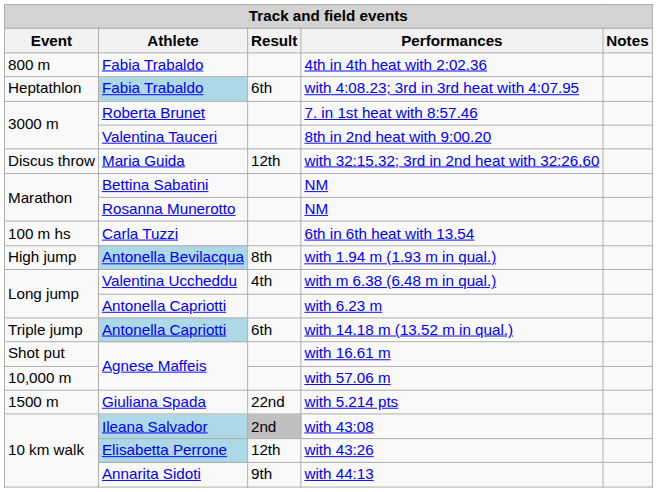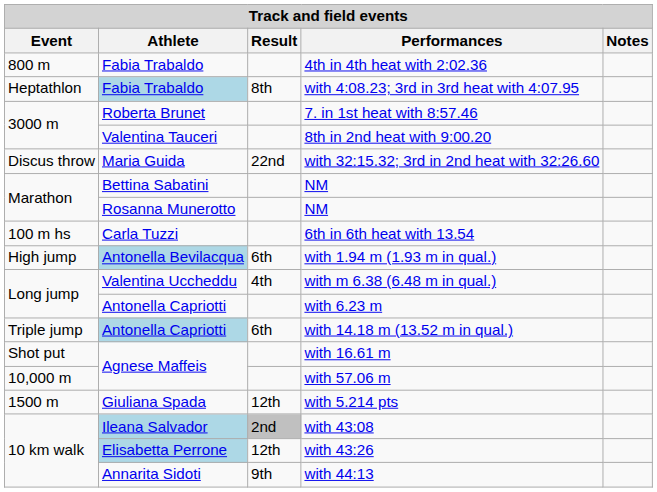 <table class="wikitable" width= style="font-size:90%; text-align:left;">
 <tr>
 <td colspan=5 style="background:lightgrey;" align=center><strong>Track and field events</strong></td>
 </tr>
 <tr>
 <th>Event</th>
 <th>Athlete</th>
 <th>Result</th>
 <th>Performances</th>
 <th>Notes</th>
 </tr>
 <tr>
 <td>800 m</td>
 <td><a href='#'>Fabia Trabaldo</a></td>
 <td></td>
 <td><a href='#'>4th in 4th heat with 2:02.36</a></td>
 <td></td>
 </tr>
 <tr>
 <td>Heptathlon</td>
 <td bgcolor=lightblue><a href='#'>Fabia Trabaldo</a></td>
-<td>6th</td>
+<td>8th</td>
 <td><a href='#'>with 4:08.23; 3rd in 3rd heat with 4:07.95</a></td>
 <td></td>
 </tr>
 <tr>
 <td rowspan=2>3000 m</td>
 <td><a href='#'>Roberta Brunet</a></td>
 <td></td>
 <td><a href='#'>7. in 1st heat with 8:57.46</a></td>
 <td></td>
 </tr>
 <tr>
 <td><a href='#'>Valentina Tauceri</a></td>
 <td></td>
 <td><a href='#'>8th in 2nd heat with 9:00.20</a></td>
 <td></td>
 </tr>
 <tr>
 <td>Discus throw</td>
 <td><a href='#'>Maria Guida</a></td>
-<td>12th</td>
+<td>22nd</td>
 <td><a href='#'>with 32:15.32; 3rd in 2nd heat  with 32:26.60</a></td>
 <td></td>
 </tr>
 <tr>
 <td rowspan=2>Marathon</td>
 <td><a href='#'>Bettina Sabatini</a></td>
 <td></td>
 <td><a href='#'>NM</a></td>
 <td></td>
 </tr>
 <tr>
 <td><a href='#'>Rosanna Munerotto</a></td>
 <td></td>
 <td><a href='#'>NM</a></td>
 <td></td>
 </tr>
 <tr>
 <td>100 m hs</td>
 <td><a href='#'>Carla Tuzzi</a></td>
 <td></td>
 <td><a href='#'>6th in 6th heat with 13.54</a></td>
 <td></td>
 </tr>
 <tr>
 <td>High jump</td>
 <td bgcolor=lightblue><a href='#'>Antonella Bevilacqua</a></td>
-<td>8th</td>
+<td>6th</td>
 <td><a href='#'>with 1.94 m (1.93 m in qual.)</a></td>
 <td></td>
 </tr>
 <tr>
 <td rowspan=2>Long jump</td>
 <td><a href='#'>Valentina Uccheddu</a></td>
 <td>4th</td>
 <td><a href='#'>with m 6.38 (6.48 m in qual.)</a></td>
 <td></td>
 </tr>
 <tr>
 <td><a href='#'>Antonella Capriotti</a></td>
 <td></td>
 <td><a href='#'>with 6.23 m</a></td>
 <td></td>
 </tr>
 <tr>
 <td>Triple jump</td>
 <td bgcolor=lightblue><a href='#'>Antonella Capriotti</a></td>
 <td>6th</td>
 <td><a href='#'>with 14.18 m (13.52 m in qual.)</a></td>
 <td></td>
 </tr>
 <tr>
 <td>Shot put</td>
 <td rowspan=2><a href='#'>Agnese Maffeis</a></td>
 <td></td>
 <td><a href='#'>with 16.61 m</a></td>
 <td></td>
 </tr>
 <tr>
 <td>10,000 m</td>
 <td></td>
 <td><a href='#'>with 57.06 m</a></td>
 <td></td>
 </tr>
 <tr>
 <td>1500 m</td>
 <td><a href='#'>Giuliana Spada</a></td>
-<td>22nd</td>
+<td>12th</td>
 <td><a href='#'>with 5.214 pts</a></td>
 <td></td>
 </tr>
 <tr>
 <td rowspan=3>10 km walk</td>
 <td bgcolor=lightblue><a href='#'>Ileana Salvador</a></td>
 <td bgcolor=silver>2nd</td>
 <td><a href='#'>with 43:08</a></td>
 <td></td>
 </tr>
 <tr>
 <td bgcolor=lightblue><a href='#'>Elisabetta Perrone</a></td>
 <td>12th</td>
 <td><a href='#'>with 43:26</a></td>
 <td></td>
 </tr>
 <tr>
 <td><a href='#'>Annarita Sidoti</a></td>
 <td>9th</td>
 <td><a href='#'>with 44:13</a></td>
 <td></td>
 </tr>
 </table>
